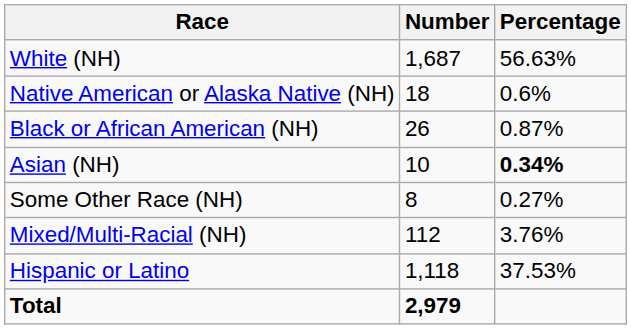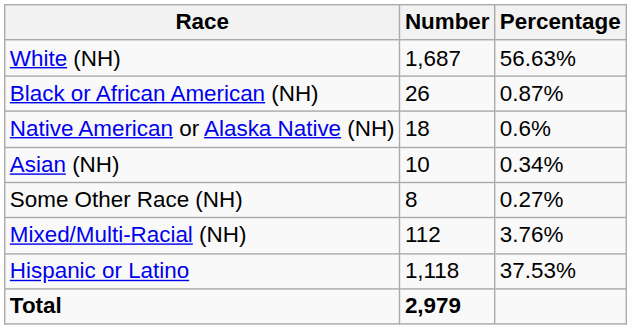 <table class="wikitable">
 <tr>
 <th>Race</th>
 <th>Number</th>
 <th>Percentage</th>
 </tr>
 <tr>
 <td><a href='#'>White</a> (NH)</td>
 <td>1,687</td>
 <td>56.63%</td>
 </tr>
 <tr>
+<td><a href='#'>Black or African American</a> (NH)</td>
+<td>26</td>
+<td>0.87%</td>
+</tr>
+<tr>
 <td><a href='#'>Native American</a> or <a href='#'>Alaska Native</a> (NH)</td>
 <td>18</td>
 <td>0.6%</td>
 </tr>
 <tr>
-<td><a href='#'>Black or African American</a> (NH)</td>
-<td>26</td>
-<td>0.87%</td>
-</tr>
-<tr>
 <td><a href='#'>Asian</a> (NH)</td>
 <td>10</td>
-<td><strong>0.34%</strong></td>
+<td>0.34%</td>
 </tr>
 <tr>
 <td>Some Other Race (NH)</td>
 <td>8</td>
 <td>0.27%</td>
 </tr>
 <tr>
 <td><a href='#'>Mixed/Multi-Racial</a> (NH)</td>
 <td>112</td>
 <td>3.76%</td>
 </tr>
 <tr>
 <td><a href='#'>Hispanic or Latino</a></td>
 <td>1,118</td>
 <td>37.53%</td>
 </tr>
 <tr>
 <td><strong>Total</strong></td>
 <td><strong>2,979</strong></td>
 <td></td>
 </tr>
 </table>
